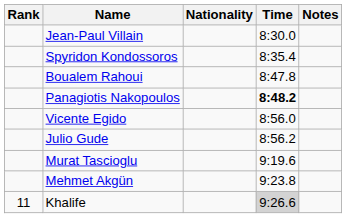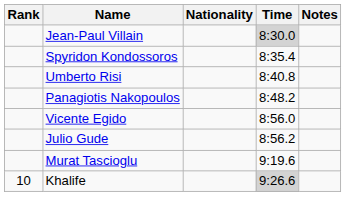 <table class="wikitable sortable" style="text-align:center">
 <tr>
 <th>Rank</th>
 <th>Name</th>
 <th>Nationality</th>
 <th>Time</th>
 <th>Notes</th>
 </tr>
 <tr>
 <td></td>
 <td align=left><a href='#'>Jean-Paul Villain</a></td>
 <td align=left></td>
-<td>8:30.0</td>
+<td style="background: lightgrey;">8:30.0</td>
 <td></td>
 </tr>
 <tr>
 <td></td>
 <td align=left><a href='#'>Spyridon Kondossoros</a></td>
 <td align=left></td>
 <td>8:35.4</td>
 <td></td>
 </tr>
 <tr>
 <td></td>
-<td align=left><a href='#'>Boualem Rahoui</a></td>
+<td align=left><a href='#'>Umberto Risi</a></td>
 <td align=left></td>
-<td>8:47.8</td>
+<td>8:40.8</td>
 <td></td>
 </tr>
 <tr>
 <td></td>
 <td align=left><a href='#'>Panagiotis Nakopoulos</a></td>
 <td align=left></td>
-<td><strong>8:48.2</strong></td>
+<td>8:48.2</td>
 <td></td>
 </tr>
 <tr>
 <td></td>
 <td align=left><a href='#'>Vicente Egido</a></td>
 <td align=left></td>
 <td>8:56.0</td>
 <td></td>
 </tr>
 <tr>
 <td></td>
 <td align=left><a href='#'>Julio Gude</a></td>
 <td align=left></td>
 <td>8:56.2</td>
 <td></td>
 </tr>
 <tr>
 <td></td>
 <td align=left><a href='#'>Murat Tascioglu</a></td>
 <td align=left></td>
 <td>9:19.6</td>
 <td></td>
 </tr>
 <tr>
-<td></td>
-<td align=left><a href='#'>Mehmet Akgün</a></td>
-<td align=left></td>
-<td>9:23.8</td>
-<td></td>
-</tr>
-<tr>
-<td>11</td>
+<td>10</td>
 <td align=left>Khalife</td>
 <td align=left></td>
 <td style="background: lightgrey;">9:26.6</td>
 <td></td>
 </tr>
 </table>
